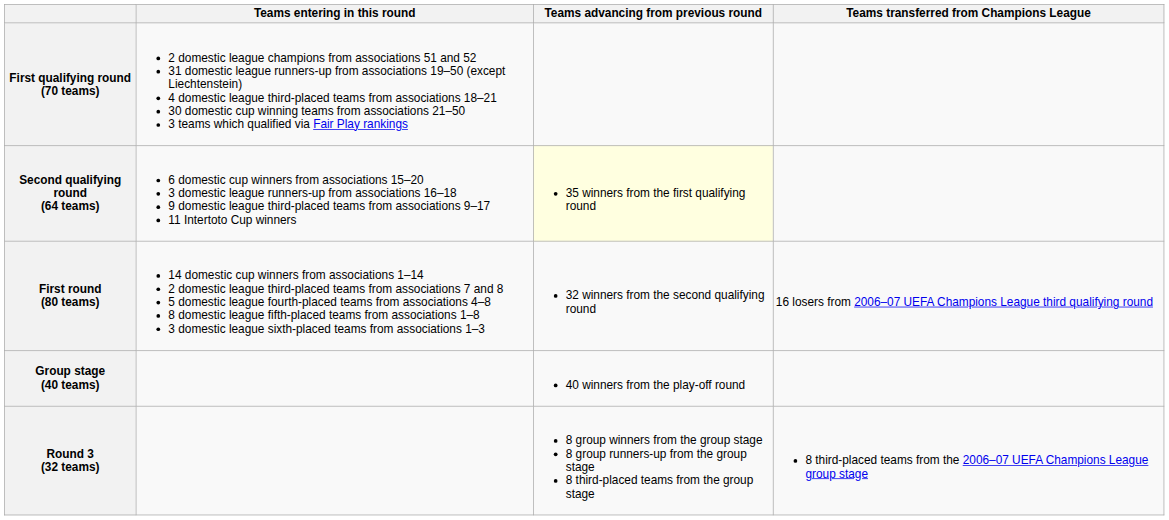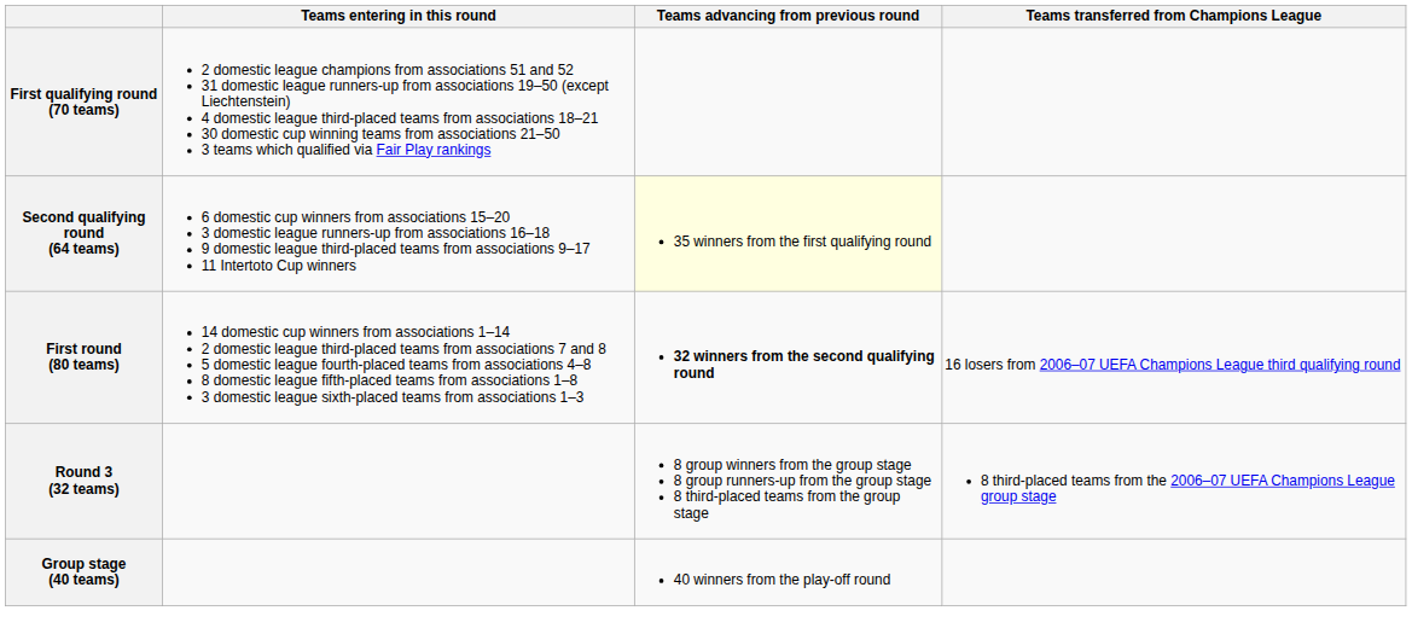 <table class="wikitable">
 <tr>
 <th></th>
 <th>Teams entering in this round</th>
 <th>Teams advancing from previous round</th>
 <th>Teams transferred from Champions League</th>
 </tr>
 <tr>
 <th>First qualifying round<br> (70 teams)</th>
 <td><br><ul><li>2 domestic league champions from associations 51 and 52</li><li>31 domestic league runners-up from associations 19–50 (except Liechtenstein)</li><li>4 domestic league third-placed teams from associations 18–21</li><li>30 domestic cup winning teams from associations 21–50</li><li>3 teams which qualified via <a href='#'>Fair Play rankings</a></li></ul></td>
 <td></td>
 <td></td>
 </tr>
 <tr>
 <th>Second qualifying round<br> (64 teams)</th>
 <td><br><ul><li>6 domestic cup winners from associations 15–20</li><li>3 domestic league runners-up from associations 16–18</li><li>9 domestic league third-placed teams from associations 9–17</li><li>11 Intertoto Cup winners</li></ul></td>
 <td style="background: lightyellow;"><br><ul><li>35 winners from the first qualifying round</li></ul></td>
 <td></td>
 </tr>
 <tr>
 <th>First round<br> (80 teams)</th>
 <td><br><ul><li>14 domestic cup winners from associations 1–14</li><li>2 domestic league third-placed teams from associations 7 and 8</li><li>5 domestic league fourth-placed teams from associations 4–8</li><li>8 domestic league fifth-placed teams from associations 1–8</li><li>3 domestic league sixth-placed teams from associations 1–3</li></ul></td>
-<td><br><ul><li>32 winners from the second qualifying round</li></ul></td>
+<td><strong><br><ul><li>32 winners from the second qualifying round</li></ul></strong></td>
 <td><br>16 losers from <a href='#'>2006–07 UEFA Champions League third qualifying round</a></td>
+</tr>
+<tr>
+<th>Round 3<br> (32 teams)</th>
+<td></td>
+<td><br><ul><li>8 group winners from the group stage</li><li>8 group runners-up from the group stage</li><li>8 third-placed teams from the group stage</li></ul></td>
+<td><br><ul><li>8 third-placed teams from the <a href='#'>2006–07 UEFA Champions League group stage</a></li></ul></td>
 </tr>
 <tr>
 <th>Group stage<br> (40 teams)</th>
 <td></td>
 <td><br><ul><li>40 winners from the play-off round</li></ul></td>
 <td></td>
 </tr>
-<tr>
-<th>Round 3<br> (32 teams)</th>
-<td></td>
-<td><br><ul><li>8 group winners from the group stage</li><li>8 group runners-up from the group stage</li><li>8 third-placed teams from the group stage</li></ul></td>
-<td><br><ul><li>8 third-placed teams from the <a href='#'>2006–07 UEFA Champions League group stage</a></li></ul></td>
-</tr>
 </table>
